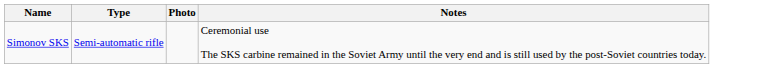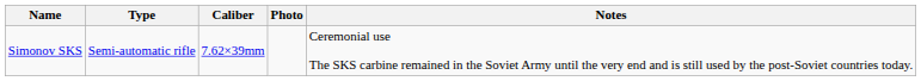 <table class="wikitable">
 <tr>
 <th>Name</th>
 <th>Type</th>
+<th>Caliber</th>
 <th>Photo</th>
 <th>Notes</th>
 </tr>
 <tr>
 <td><a href='#'>Simonov SKS</a></td>
 <td><a href='#'>Semi-automatic rifle</a></td>
+<td><a href='#'>7.62×39mm</a></td>
 <td></td>
 <td>Ceremonial use<br><br>The SKS carbine remained in the Soviet Army until the very end and is still used by the post-Soviet countries today.</td>
 </tr>
 </table>
